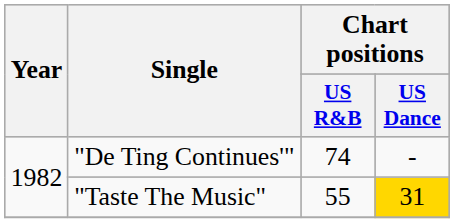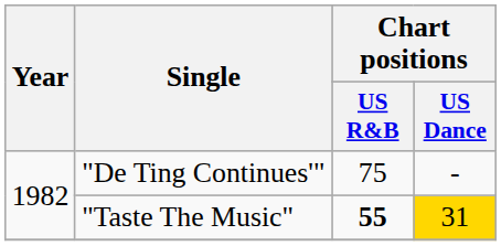 <table class="wikitable" style="text-align:center;">
 <tr>
 <th rowspan="2">Year</th>
 <th rowspan="2">Single</th>
 <th colspan="2">Chart positions</th>
 </tr>
 <tr style="font-size:smaller;">
 <th width="40"><a href='#'>US<br>R&B</a></th>
 <th width="40"><a href='#'>US<br>Dance</a></th>
 </tr>
 <tr>
 <td rowspan="2">1982</td>
 <td align="left">"De Ting Continues'"</td>
-<td>74</td>
+<td>75</td>
 <td>-</td>
 </tr>
 <tr>
 <td align="left">"Taste The Music"</td>
-<td>55</td>
+<td><strong>55</strong></td>
 <td style="background: gold;">31</td>
 </tr>
 <tr>
 </tr>
 </table>
